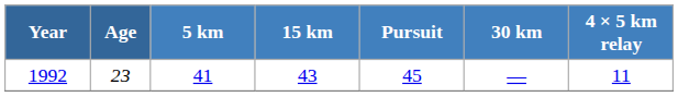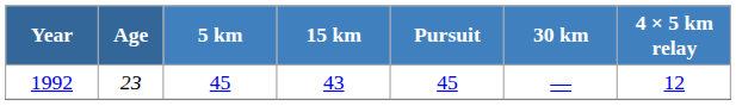 <table class="wikitable" style="font-size:95%; text-align:center; border:grey solid 1px; border-collapse:collapse; background:#ffffff;">
 <tr>
 <th style="background-color:#369; color:white; width:60px;"> Year </th>
 <th style="background-color:#369; color:white; width:40px;"> Age </th>
 <th style="background-color:#4180be; color:white; width:75px;"> 5 km </th>
 <th style="background-color:#4180be; color:white; width:75px;"> 15 km </th>
 <th style="background-color:#4180be; color:white; width:75px;"> Pursuit </th>
 <th style="background-color:#4180be; color:white; width:75px;"> 30 km </th>
 <th style="background-color:#4180be; color:white; width:75px;"> 4 × 5 km <br> relay </th>
 </tr>
 <tr>
 <td><a href='#'>1992</a></td>
 <td><em>23</em></td>
-<td><a href='#'>41</a></td>
+<td><a href='#'>45</a></td>
 <td><a href='#'>43</a></td>
 <td><a href='#'>45</a></td>
 <td><a href='#'>—</a></td>
-<td><a href='#'>11</a></td>
+<td><a href='#'>12</a></td>
 </tr>
 <tr>
 </tr>
 </table>
